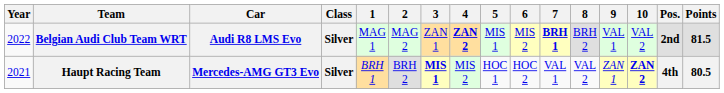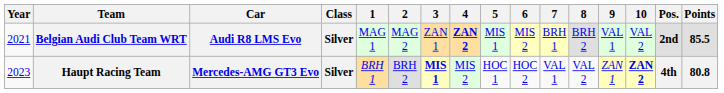 <table class="wikitable" border="1" style="text-align:center; font-size:85%;">
 <tr>
 <th>Year</th>
 <th>Team</th>
 <th>Car</th>
 <th>Class</th>
 <th>1</th>
 <th>2</th>
 <th>3</th>
 <th>4</th>
 <th>5</th>
 <th>6</th>
 <th>7</th>
 <th>8</th>
 <th>9</th>
 <th>10</th>
 <th>Pos.</th>
 <th>Points</th>
 </tr>
 <tr>
-<td><a href='#'>2022</a></td>
+<td><a href='#'>2021</a></td>
 <th nowrap><a href='#'>Belgian Audi Club Team WRT</a></th>
 <th nowrap><a href='#'>Audi R8 LMS Evo</a></th>
 <th>Silver</th>
 <td style="background:#DFFFDF;"><a href='#'>MAG<br>1</a><br></td>
 <td style="background:#DFFFDF;"><a href='#'>MAG<br>2</a><br></td>
 <td style="background:#FFDF9F;"><a href='#'>ZAN<br>1</a><br></td>
 <td style="background:#FFDF9F;"><strong><a href='#'>ZAN<br>2</a><br></strong></td>
 <td style="background:#DFFFDF;"><a href='#'>MIS<br>1</a><br></td>
 <td style="background:#FFFFBF;"><a href='#'>MIS<br>2</a><br></td>
-<td style="background:#FFFFBF;"><strong><a href='#'>BRH<br>1</a><br></strong></td>
+<td style="background:#FFFFBF;"><a href='#'>BRH<br>1</a><br></td>
 <td style="background:#DFDFDF;"><a href='#'>BRH<br>2</a><br></td>
 <td style="background:#DFFFDF;"><a href='#'>VAL<br>1</a><br></td>
 <td style="background:#DFFFDF;"><a href='#'>VAL<br>2</a><br></td>
 <th style="background:#DFDFDF;">2nd</th>
-<th style="background:#DFDFDF;">81.5</th>
+<th style="background:#DFDFDF;">85.5</th>
 </tr>
 <tr>
-<td><a href='#'>2021</a></td>
+<td><a href='#'>2023</a></td>
 <th nowrap>Haupt Racing Team</th>
 <th nowrap><a href='#'>Mercedes-AMG GT3 Evo</a></th>
 <th>Silver</th>
 <td style="background:#FFDF9F;"><em><a href='#'>BRH<br>1</a></em><br></td>
 <td style="background:#DFDFDF;"><a href='#'>BRH<br>2</a><br></td>
 <td style="background:#FFFFBF;"><strong><a href='#'>MIS<br>1</a></strong><br></td>
 <td style="background:#DFFFDF;"><a href='#'>MIS<br>2</a><br></td>
 <td><a href='#'>HOC<br>1</a></td>
 <td><a href='#'>HOC<br>2</a></td>
 <td><a href='#'>VAL<br>1</a></td>
 <td><a href='#'>VAL<br>2</a></td>
 <td style="background:#FFFFBF;"><em><a href='#'>ZAN<br>1</a></em><br></td>
 <td style="background:#FFFFBF;"><strong><a href='#'>ZAN<br>2</a></strong><br></td>
 <th>4th</th>
-<th>80.5</th>
+<th>80.8</th>
 </tr>
 </table>
